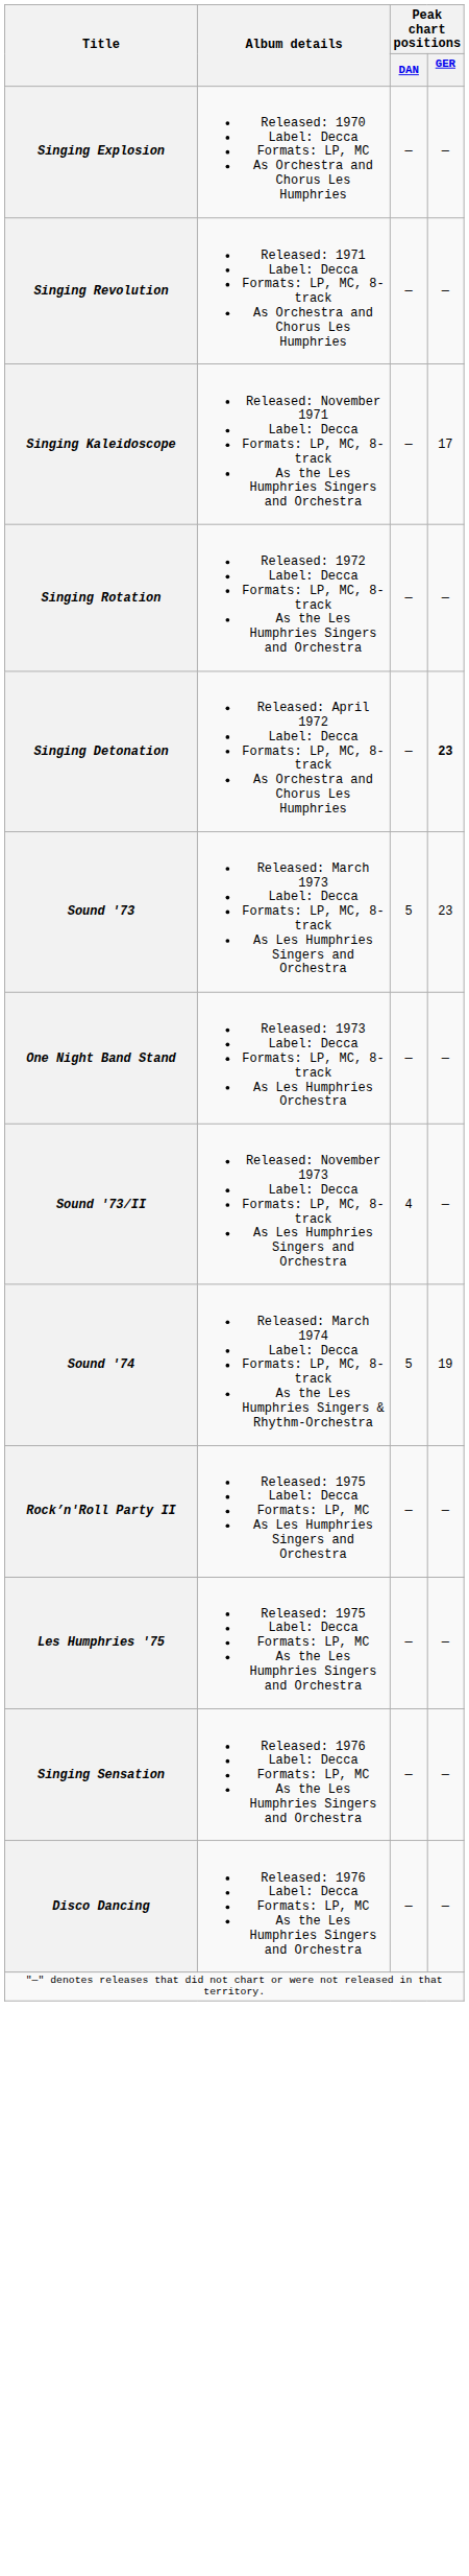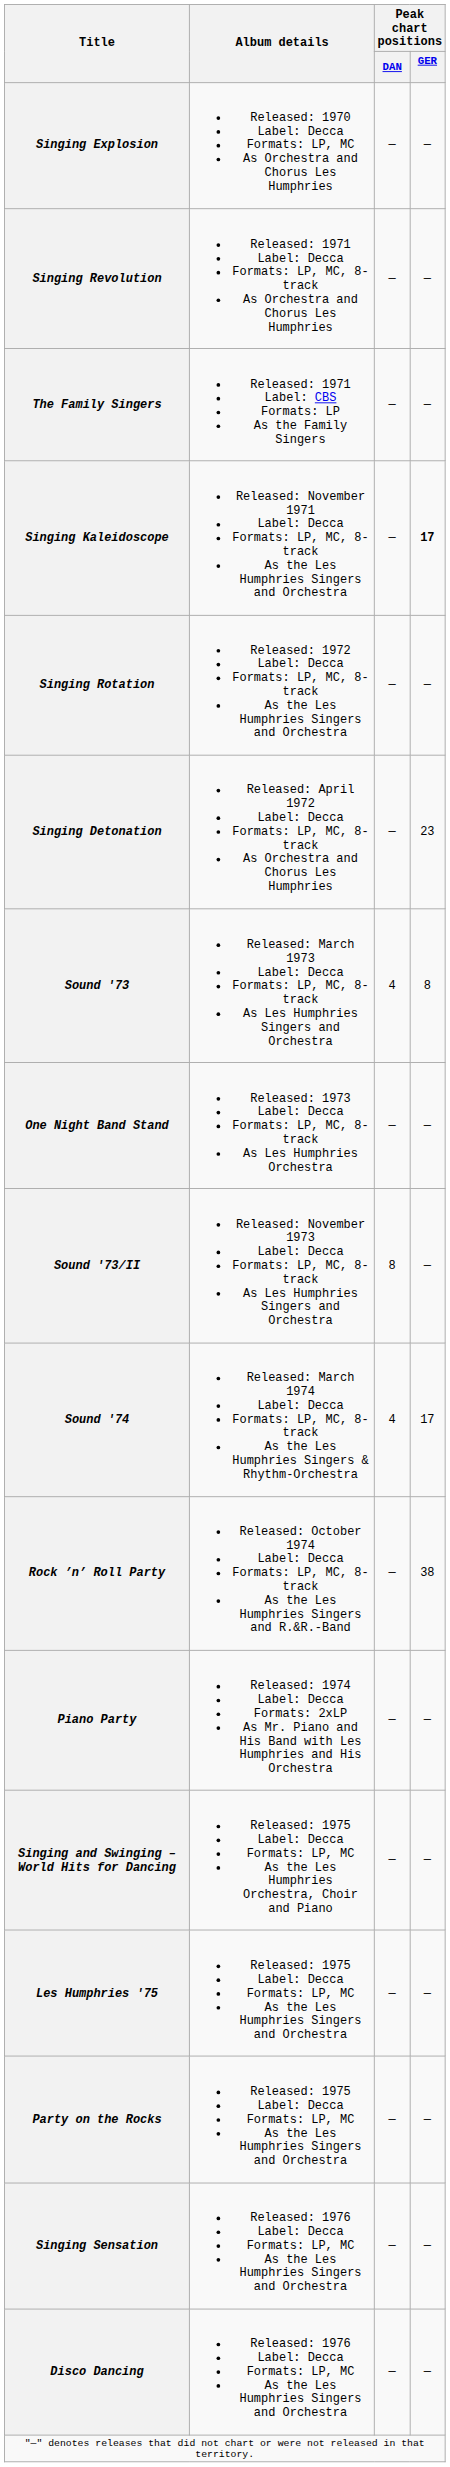 <table class="wikitable plainrowheaders" style="text-align:center;">
 <tr>
 <th rowspan="2" scope="col" style="width:15em;">Title</th>
 <th rowspan="2" scope="col" style="width:15em;">Album details</th>
 <th colspan="2">Peak chart<br>positions</th>
 </tr>
 <tr>
 <th scope="col" style="width:2em;font-size:90%;"><a href='#'>DAN</a><br></th>
 <th scope="col" style="width:2em;font-size:90%;"><a href='#'>GER</a><br><br></th>
 </tr>
 <tr>
 <th scope="row"><em>Singing Explosion</em></th>
 <td><br><ul><li>Released: 1970</li><li>Label: Decca</li><li>Formats: LP, MC</li><li>As Orchestra and Chorus Les Humphries</li></ul></td>
 <td>—</td>
 <td>—</td>
 </tr>
 <tr>
 <th scope="row"><em>Singing Revolution</em></th>
 <td><br><ul><li>Released: 1971</li><li>Label: Decca</li><li>Formats: LP, MC, 8-track</li><li>As Orchestra and Chorus Les Humphries</li></ul></td>
 <td>—</td>
 <td>—</td>
 </tr>
 <tr>
+<th scope="row"><em>The Family Singers</em></th>
+<td><br><ul><li>Released: 1971</li><li>Label: <a href='#'>CBS</a></li><li>Formats: LP</li><li>As the Family Singers</li></ul></td>
+<td>—</td>
+<td>—</td>
+</tr>
+<tr>
 <th scope="row"><em>Singing Kaleidoscope</em></th>
 <td><br><ul><li>Released: November 1971</li><li>Label: Decca</li><li>Formats: LP, MC, 8-track</li><li>As the Les Humphries Singers and Orchestra</li></ul></td>
 <td>—</td>
-<td>17</td>
+<td><strong>17</strong></td>
 </tr>
 <tr>
 <th scope="row"><em>Singing Rotation</em></th>
 <td><br><ul><li>Released: 1972</li><li>Label: Decca</li><li>Formats: LP, MC, 8-track</li><li>As the Les Humphries Singers and Orchestra</li></ul></td>
 <td>—</td>
 <td>—</td>
 </tr>
 <tr>
 <th scope="row"><em>Singing Detonation</em></th>
 <td><br><ul><li>Released: April 1972</li><li>Label: Decca</li><li>Formats: LP, MC, 8-track</li><li>As Orchestra and Chorus Les Humphries</li></ul></td>
 <td>—</td>
-<td><strong>23</strong></td>
+<td>23</td>
 </tr>
 <tr>
 <th scope="row"><em>Sound '73</em></th>
 <td><br><ul><li>Released: March 1973</li><li>Label: Decca</li><li>Formats: LP, MC, 8-track</li><li>As Les Humphries Singers and Orchestra</li></ul></td>
-<td>5</td>
-<td>23</td>
+<td>4</td>
+<td>8</td>
 </tr>
 <tr>
 <th scope="row"><em>One Night Band Stand</em></th>
 <td><br><ul><li>Released: 1973</li><li>Label: Decca</li><li>Formats: LP, MC, 8-track</li><li>As Les Humphries Orchestra</li></ul></td>
 <td>—</td>
 <td>—</td>
 </tr>
 <tr>
 <th scope="row"><em>Sound '73/II</em></th>
 <td><br><ul><li>Released: November 1973</li><li>Label: Decca</li><li>Formats: LP, MC, 8-track</li><li>As Les Humphries Singers and Orchestra</li></ul></td>
-<td>4</td>
+<td>8</td>
 <td>—</td>
 </tr>
 <tr>
 <th scope="row"><em>Sound '74</em></th>
 <td><br><ul><li>Released: March 1974</li><li>Label: Decca</li><li>Formats: LP, MC, 8-track</li><li>As the Les Humphries Singers & Rhythm-Orchestra</li></ul></td>
-<td>5</td>
-<td>19</td>
+<td>4</td>
+<td>17</td>
 </tr>
 <tr>
-<th scope="row"><em>Rock’n'Roll Party II</em></th>
-<td><br><ul><li>Released: 1975</li><li>Label: Decca</li><li>Formats: LP, MC</li><li>As Les Humphries Singers and Orchestra</li></ul></td>
+<th scope="row"><em>Rock ’n’ Roll Party</em></th>
+<td><br><ul><li>Released: October 1974</li><li>Label: Decca</li><li>Formats: LP, MC, 8-track</li><li>As the Les Humphries Singers and R.&R.-Band</li></ul></td>
+<td>—</td>
+<td>38</td>
+</tr>
+<tr>
+<th scope="row"><em>Piano Party</em></th>
+<td><br><ul><li>Released: 1974</li><li>Label: Decca</li><li>Formats: 2xLP</li><li>As Mr. Piano and His Band with Les Humphries and His Orchestra</li></ul></td>
+<td>—</td>
+<td>—</td>
+</tr>
+<tr>
+<th scope="row"><em>Singing and Swinging – World Hits for Dancing</em></th>
+<td><br><ul><li>Released: 1975</li><li>Label: Decca</li><li>Formats: LP, MC</li><li>As the Les Humphries Orchestra, Choir and Piano</li></ul></td>
 <td>—</td>
 <td>—</td>
 </tr>
 <tr>
 <th scope="row"><em>Les Humphries '75</em></th>
+<td><br><ul><li>Released: 1975</li><li>Label: Decca</li><li>Formats: LP, MC</li><li>As the Les Humphries Singers and Orchestra</li></ul></td>
+<td>—</td>
+<td>—</td>
+</tr>
+<tr>
+<th scope="row"><em>Party on the Rocks</em></th>
 <td><br><ul><li>Released: 1975</li><li>Label: Decca</li><li>Formats: LP, MC</li><li>As the Les Humphries Singers and Orchestra</li></ul></td>
 <td>—</td>
 <td>—</td>
 </tr>
 <tr>
 <th scope="row"><em>Singing Sensation</em></th>
 <td><br><ul><li>Released: 1976</li><li>Label: Decca</li><li>Formats: LP, MC</li><li>As the Les Humphries Singers and Orchestra</li></ul></td>
 <td>—</td>
 <td>—</td>
 </tr>
 <tr>
 <th scope="row"><em>Disco Dancing</em></th>
 <td><br><ul><li>Released: 1976</li><li>Label: Decca</li><li>Formats: LP, MC</li><li>As the Les Humphries Singers and Orchestra</li></ul></td>
 <td>—</td>
 <td>—</td>
 </tr>
 <tr>
 <td colspan="4" style="font-size:8pt">"—" denotes releases that did not chart or were not released in that territory.</td>
 </tr>
 </table>
